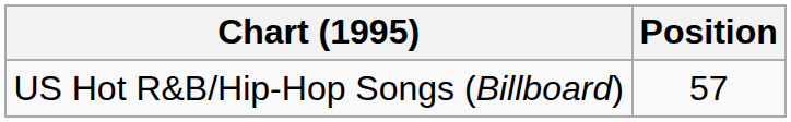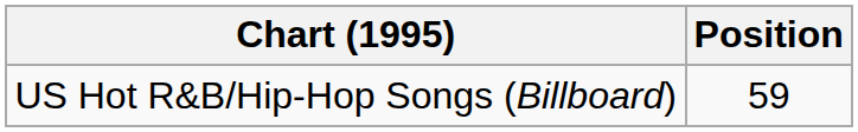 <table class="wikitable">
 <tr>
 <th>Chart (1995)</th>
 <th>Position</th>
 </tr>
 <tr>
 <td>US Hot R&B/Hip-Hop Songs (<em>Billboard</em>)</td>
-<td align="center">57</td>
+<td align="center">59</td>
 </tr>
 </table>
